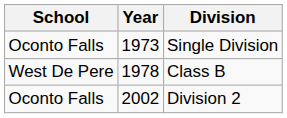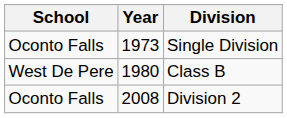 <table class="wikitable">
 <tr>
 <th>School</th>
 <th>Year</th>
 <th>Division</th>
 </tr>
 <tr>
 <td>Oconto Falls</td>
 <td>1973</td>
 <td>Single Division</td>
 </tr>
 <tr>
 <td>West De Pere</td>
-<td>1978</td>
+<td>1980</td>
 <td>Class B</td>
 </tr>
 <tr>
 <td>Oconto Falls</td>
-<td>2002</td>
+<td>2008</td>
 <td>Division 2</td>
 </tr>
 </table>
